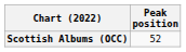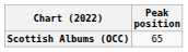 <table class="wikitable sortable plainrowheaders" style="text-align:center">
 <tr>
 <th scope="col">Chart (2022)</th>
 <th scope="col">Peak<br>position</th>
 </tr>
 <tr>
 <th scope="row">Scottish Albums (OCC)</th>
-<td>52</td>
+<td>65</td>
 </tr>
 </table>
